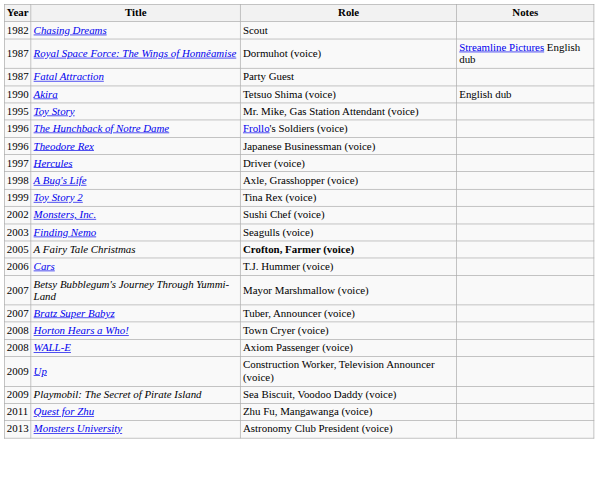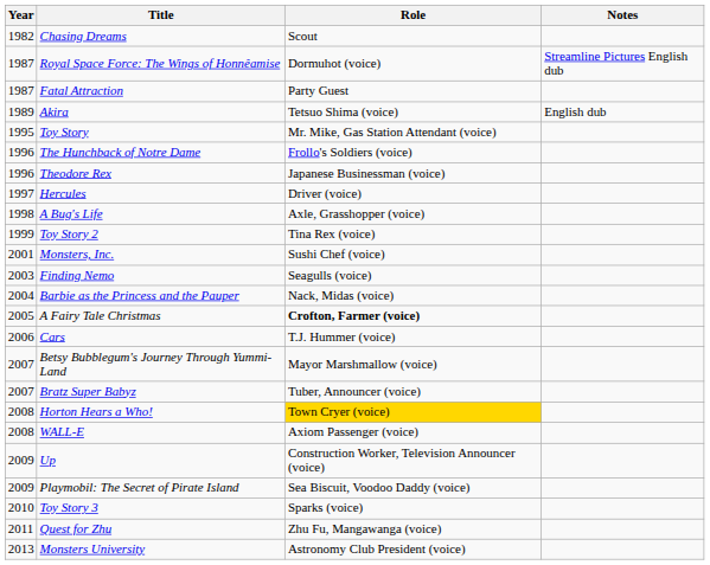 <table class="wikitable sortable">
 <tr>
 <th>Year</th>
 <th>Title</th>
 <th>Role</th>
 <th>Notes</th>
 </tr>
 <tr>
 <td>1982</td>
 <td><em><a href='#'>Chasing Dreams</a></em></td>
 <td>Scout</td>
 <td></td>
 </tr>
 <tr>
 <td>1987</td>
 <td><em><a href='#'>Royal Space Force: The Wings of Honnêamise</a></em></td>
 <td>Dormuhot (voice)</td>
 <td><a href='#'>Streamline Pictures</a> English dub</td>
 </tr>
 <tr>
 <td>1987</td>
 <td><em><a href='#'>Fatal Attraction</a></em></td>
 <td>Party Guest</td>
 <td></td>
 </tr>
 <tr>
-<td>1990</td>
+<td>1989</td>
 <td><em><a href='#'>Akira</a></em></td>
 <td>Tetsuo Shima (voice)</td>
 <td>English dub</td>
 </tr>
 <tr>
 <td>1995</td>
 <td><em><a href='#'>Toy Story</a></em></td>
 <td>Mr. Mike, Gas Station Attendant (voice)</td>
 <td></td>
 </tr>
 <tr>
 <td>1996</td>
 <td><em><a href='#'>The Hunchback of Notre Dame</a></em></td>
 <td><a href='#'>Frollo</a>'s Soldiers (voice)</td>
 <td></td>
 </tr>
 <tr>
 <td>1996</td>
 <td><em><a href='#'>Theodore Rex</a></em></td>
 <td>Japanese Businessman (voice)</td>
 <td></td>
 </tr>
 <tr>
 <td>1997</td>
 <td><em><a href='#'>Hercules</a></em></td>
 <td>Driver (voice)</td>
 <td></td>
 </tr>
 <tr>
 <td>1998</td>
 <td><em><a href='#'>A Bug's Life</a></em></td>
 <td>Axle, Grasshopper (voice)</td>
 <td></td>
 </tr>
 <tr>
 <td>1999</td>
 <td><em><a href='#'>Toy Story 2</a></em></td>
 <td>Tina Rex (voice)</td>
 <td></td>
 </tr>
 <tr>
-<td>2002</td>
+<td>2001</td>
 <td><em><a href='#'>Monsters, Inc.</a></em></td>
 <td>Sushi Chef (voice)</td>
 <td></td>
 </tr>
 <tr>
 <td>2003</td>
 <td><em><a href='#'>Finding Nemo</a></em></td>
 <td>Seagulls (voice)</td>
+<td></td>
+</tr>
+<tr>
+<td>2004</td>
+<td><em><a href='#'>Barbie as the Princess and the Pauper</a></em></td>
+<td>Nack, Midas (voice)</td>
 <td></td>
 </tr>
 <tr>
 <td>2005</td>
 <td><em>A Fairy Tale Christmas</em></td>
 <td><strong>Crofton, Farmer (voice)</strong></td>
 <td></td>
 </tr>
 <tr>
 <td>2006</td>
 <td><em><a href='#'>Cars</a></em></td>
 <td>T.J. Hummer (voice)</td>
 <td></td>
 </tr>
 <tr>
 <td>2007</td>
 <td><em>Betsy Bubblegum's Journey Through Yummi-Land</em></td>
 <td>Mayor Marshmallow (voice)</td>
 <td></td>
 </tr>
 <tr>
 <td>2007</td>
 <td><em><a href='#'>Bratz Super Babyz</a></em></td>
 <td>Tuber, Announcer (voice)</td>
 <td></td>
 </tr>
 <tr>
 <td>2008</td>
 <td><em><a href='#'>Horton Hears a Who!</a></em></td>
-<td>Town Cryer (voice)</td>
+<td style="background: gold;">Town Cryer (voice)</td>
 <td></td>
 </tr>
 <tr>
 <td>2008</td>
 <td><em><a href='#'>WALL-E</a></em></td>
 <td>Axiom Passenger (voice)</td>
 <td></td>
 </tr>
 <tr>
 <td>2009</td>
 <td><em><a href='#'>Up</a></em></td>
 <td>Construction Worker, Television Announcer (voice)</td>
 <td></td>
 </tr>
 <tr>
 <td>2009</td>
 <td><em>Playmobil: The Secret of Pirate Island</em></td>
 <td>Sea Biscuit, Voodoo Daddy (voice)</td>
 <td></td>
 </tr>
 <tr>
+<td>2010</td>
+<td><em><a href='#'>Toy Story 3</a></em></td>
+<td>Sparks (voice)</td>
+<td></td>
+</tr>
+<tr>
 <td>2011</td>
 <td><em><a href='#'>Quest for Zhu</a></em></td>
 <td>Zhu Fu, Mangawanga (voice)</td>
 <td></td>
 </tr>
 <tr>
 <td>2013</td>
 <td><em><a href='#'>Monsters University</a></em></td>
 <td>Astronomy Club President (voice)</td>
 <td></td>
 </tr>
 </table>
